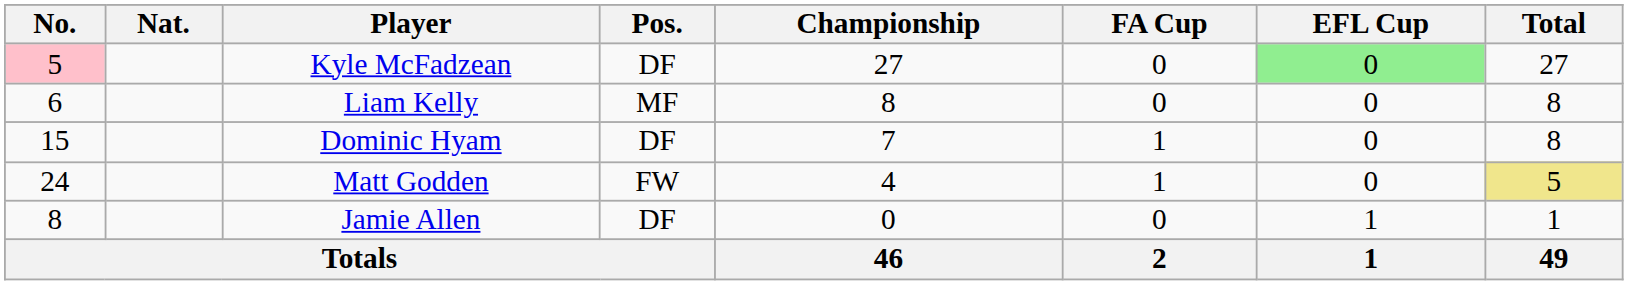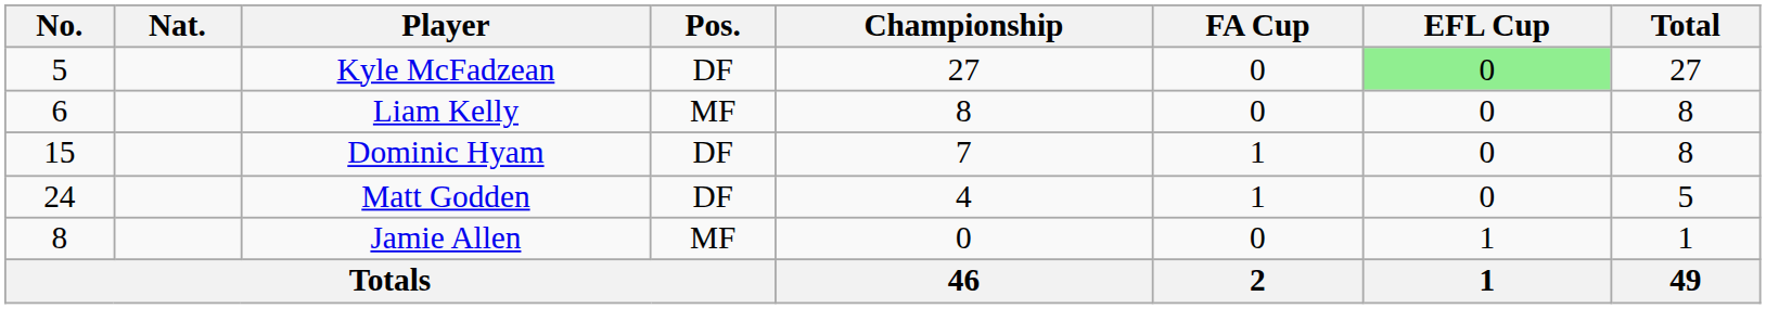 <table class="wikitable sortable alternance" style="font-size:100%; text-align:center; line-height:14px; width:70%;">
 <tr>
 <th>No.</th>
 <th>Nat.</th>
 <th>Player</th>
 <th>Pos.</th>
 <th>Championship</th>
 <th>FA Cup</th>
 <th>EFL Cup</th>
 <th>Total</th>
 </tr>
 <tr>
-<td style="background: pink;">5</td>
+<td>5</td>
 <td></td>
 <td><a href='#'>Kyle McFadzean</a></td>
 <td>DF</td>
 <td>27</td>
 <td>0</td>
 <td style="background: lightgreen;">0</td>
 <td>27</td>
 </tr>
 <tr>
 <td>6</td>
 <td></td>
 <td><a href='#'>Liam Kelly</a></td>
 <td>MF</td>
 <td>8</td>
 <td>0</td>
 <td>0</td>
 <td>8</td>
 </tr>
 <tr>
 <td>15</td>
 <td></td>
 <td><a href='#'>Dominic Hyam</a></td>
 <td>DF</td>
 <td>7</td>
 <td>1</td>
 <td>0</td>
 <td>8</td>
 </tr>
 <tr>
 <td>24</td>
 <td></td>
 <td><a href='#'>Matt Godden</a></td>
-<td>FW</td>
+<td>DF</td>
 <td>4</td>
 <td>1</td>
 <td>0</td>
-<td style="background: khaki;">5</td>
+<td>5</td>
 </tr>
 <tr>
 <td>8</td>
 <td></td>
 <td><a href='#'>Jamie Allen</a></td>
-<td>DF</td>
+<td>MF</td>
 <td>0</td>
 <td>0</td>
 <td>1</td>
 <td>1</td>
 </tr>
 <tr class="sortbottom">
 <th colspan="4">Totals</th>
 <th>46</th>
 <th>2</th>
 <th>1</th>
 <th>49</th>
 </tr>
 </table>
